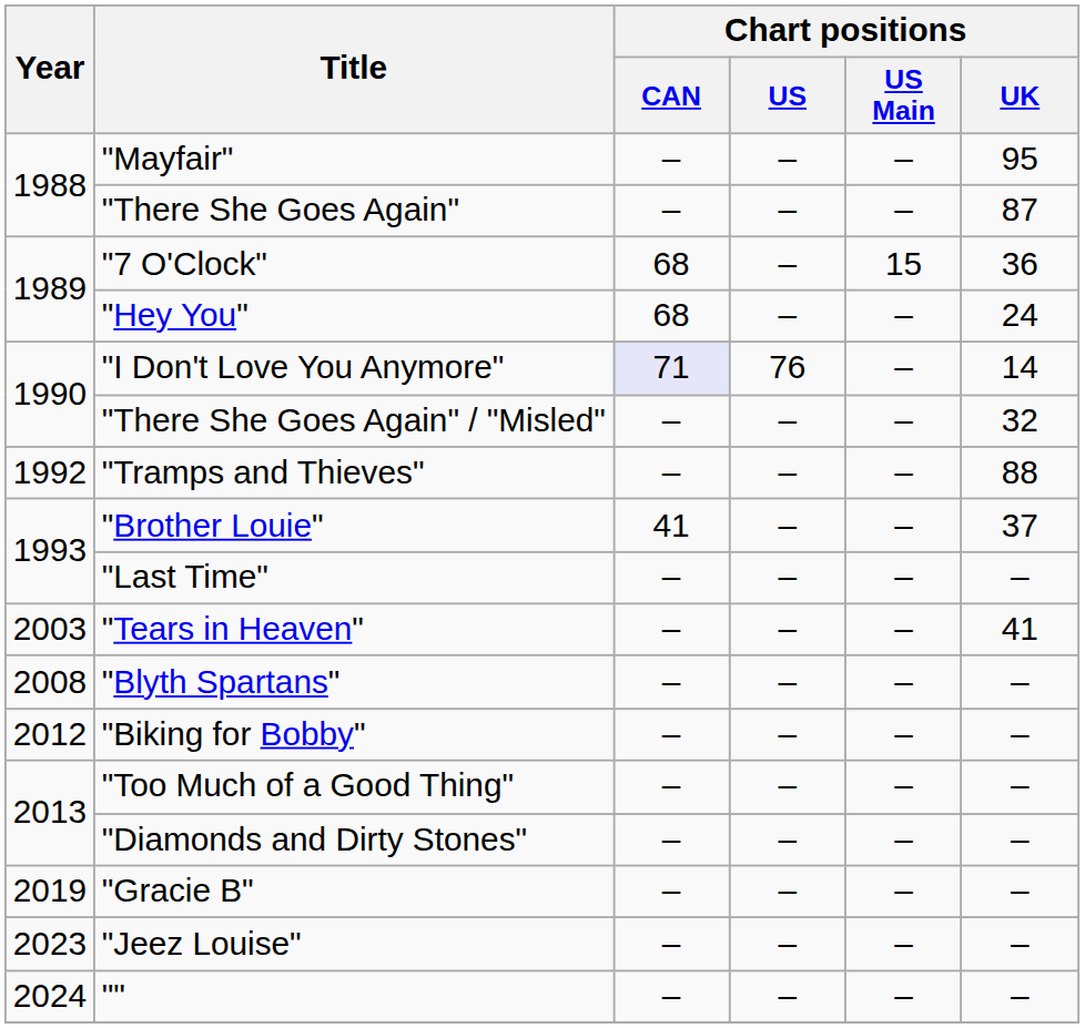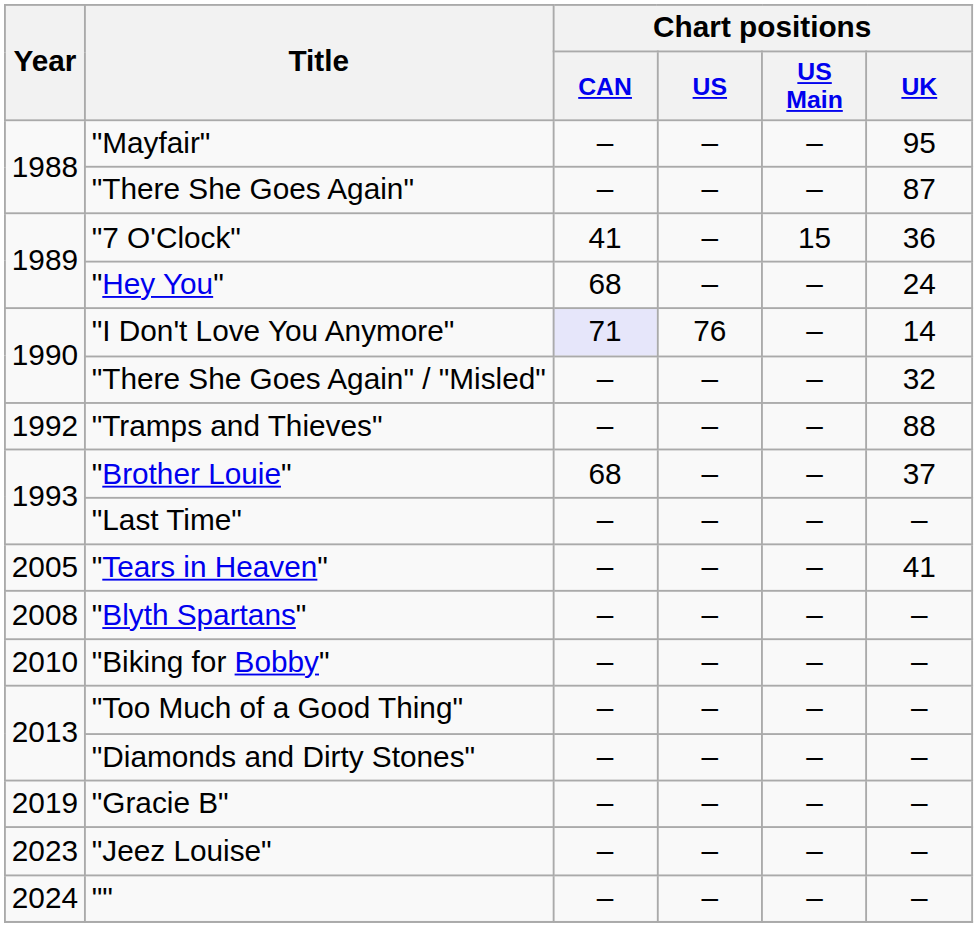 <table class="wikitable" style="text-align:center;">
 <tr>
 <th scope="col" rowspan="2">Year</th>
 <th scope="col" rowspan="2">Title</th>
 <th scope="col" colspan="4">Chart positions</th>
 </tr>
 <tr style="font-size:smaller;">
 <th scope="col" style="width:50px;"><a href='#'>CAN</a></th>
 <th scope="col" style="width:50px;"><a href='#'>US</a></th>
 <th scope="col" style="width:50px;"><a href='#'>US Main</a></th>
 <th scope="col" style="width:50px;"><a href='#'>UK</a></th>
 </tr>
 <tr>
 <td rowspan="2">1988</td>
 <td style="text-align:left;">"Mayfair"</td>
 <td>–</td>
 <td>–</td>
 <td>–</td>
 <td>95</td>
 </tr>
 <tr>
 <td style="text-align:left;">"There She Goes Again"</td>
 <td>–</td>
 <td>–</td>
 <td>–</td>
 <td>87</td>
 </tr>
 <tr>
 <td rowspan="2">1989</td>
 <td style="text-align:left;">"7 O'Clock"</td>
-<td>68</td>
+<td>41</td>
 <td>–</td>
 <td>15</td>
 <td>36</td>
 </tr>
 <tr>
 <td style="text-align:left;">"<a href='#'>Hey You</a>"</td>
 <td>68</td>
 <td>–</td>
 <td>–</td>
 <td>24</td>
 </tr>
 <tr>
 <td rowspan="2">1990</td>
 <td style="text-align:left;">"I Don't Love You Anymore"</td>
 <td style="background: lavender;">71</td>
 <td>76</td>
 <td>–</td>
 <td>14</td>
 </tr>
 <tr>
 <td style="text-align:left;">"There She Goes Again" / "Misled"</td>
 <td>–</td>
 <td>–</td>
 <td>–</td>
 <td>32</td>
 </tr>
 <tr>
 <td>1992</td>
 <td style="text-align:left;">"Tramps and Thieves"</td>
 <td>–</td>
 <td>–</td>
 <td>–</td>
 <td>88</td>
 </tr>
 <tr>
 <td rowspan="2">1993</td>
 <td style="text-align:left;">"<a href='#'>Brother Louie</a>"</td>
-<td>41</td>
+<td>68</td>
 <td>–</td>
 <td>–</td>
 <td>37</td>
 </tr>
 <tr>
 <td style="text-align:left;">"Last Time"</td>
 <td>–</td>
 <td>–</td>
 <td>–</td>
 <td>–</td>
 </tr>
 <tr>
-<td>2003</td>
+<td>2005</td>
 <td style="text-align:left;">"<a href='#'>Tears in Heaven</a>"</td>
 <td>–</td>
 <td>–</td>
 <td>–</td>
 <td>41</td>
 </tr>
 <tr>
 <td>2008</td>
 <td style="text-align:left;">"<a href='#'>Blyth Spartans</a>"</td>
 <td>–</td>
 <td>–</td>
 <td>–</td>
 <td>–</td>
 </tr>
 <tr>
-<td>2012</td>
+<td>2010</td>
 <td style="text-align:left;">"Biking for <a href='#'>Bobby</a>"</td>
 <td>–</td>
 <td>–</td>
 <td>–</td>
 <td>–</td>
 </tr>
 <tr>
 <td rowspan="2">2013</td>
 <td style="text-align:left;">"Too Much of a Good Thing"</td>
 <td>–</td>
 <td>–</td>
 <td>–</td>
 <td>–</td>
 </tr>
 <tr>
 <td style="text-align:left;">"Diamonds and Dirty Stones"</td>
 <td>–</td>
 <td>–</td>
 <td>–</td>
 <td>–</td>
 </tr>
 <tr>
 <td>2019</td>
 <td style="text-align:left;">"Gracie B"</td>
 <td>–</td>
 <td>–</td>
 <td>–</td>
 <td>–</td>
 </tr>
 <tr>
 <td>2023</td>
 <td style="text-align:left;">"Jeez Louise"</td>
 <td>–</td>
 <td>–</td>
 <td>–</td>
 <td>–</td>
 </tr>
 <tr>
 <td>2024</td>
 <td style="text-align:left;">""</td>
 <td>–</td>
 <td>–</td>
 <td>–</td>
 <td>–</td>
 </tr>
 <tr>
 </tr>
 </table>
